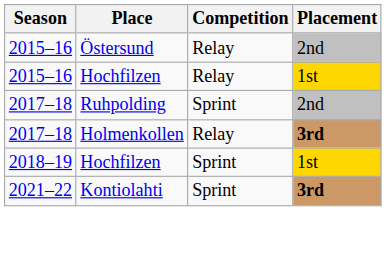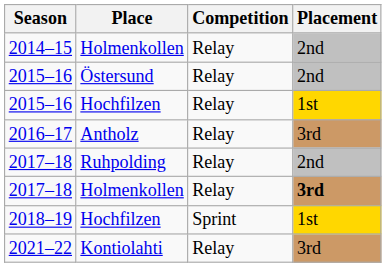 <table class="wikitable sortable">
 <tr>
 <th>Season</th>
 <th>Place</th>
 <th>Competition</th>
 <th>Placement</th>
+</tr>
+<tr>
+<td><a href='#'>2014–15</a></td>
+<td> <a href='#'>Holmenkollen</a></td>
+<td>Relay</td>
+<td bgcolor="silver">2nd</td>
 </tr>
 <tr>
 <td><a href='#'>2015–16</a></td>
 <td> <a href='#'>Östersund</a></td>
 <td>Relay</td>
 <td bgcolor="silver">2nd</td>
 </tr>
 <tr>
 <td><a href='#'>2015–16</a></td>
 <td> <a href='#'>Hochfilzen</a></td>
 <td>Relay</td>
 <td bgcolor="gold">1st</td>
 </tr>
 <tr>
+<td><a href='#'>2016–17</a></td>
+<td> <a href='#'>Antholz</a></td>
+<td>Relay</td>
+<td bgcolor="CC9966">3rd</td>
+</tr>
+<tr>
 <td><a href='#'>2017–18</a></td>
 <td> <a href='#'>Ruhpolding</a></td>
-<td>Sprint</td>
+<td>Relay</td>
 <td bgcolor="silver">2nd</td>
 </tr>
 <tr>
 <td><a href='#'>2017–18</a></td>
 <td> <a href='#'>Holmenkollen</a></td>
 <td>Relay</td>
 <td bgcolor="CC9966"><strong>3rd</strong></td>
 </tr>
 <tr>
 <td><a href='#'>2018–19</a></td>
 <td> <a href='#'>Hochfilzen</a></td>
 <td>Sprint</td>
 <td bgcolor="gold">1st</td>
 </tr>
 <tr>
 <td><a href='#'>2021–22</a></td>
 <td> <a href='#'>Kontiolahti</a></td>
-<td>Sprint</td>
-<td bgcolor="CC9966"><strong>3rd</strong></td>
+<td>Relay</td>
+<td bgcolor="CC9966">3rd</td>
 </tr>
 </table>
